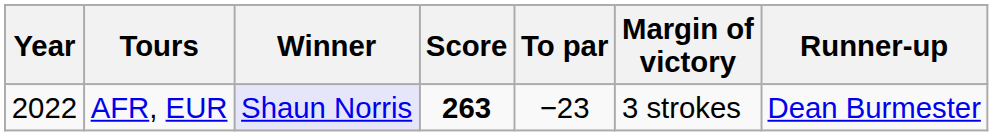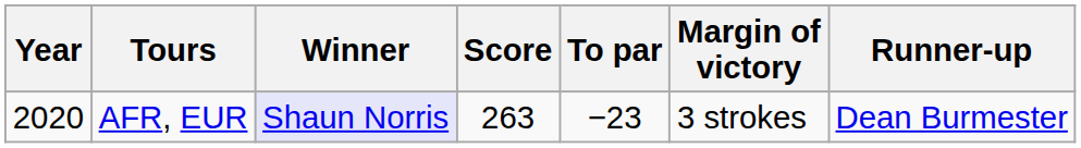 <table class="wikitable" style="font-size:95%">
 <tr>
 <th>Year</th>
 <th>Tours</th>
 <th>Winner</th>
 <th>Score</th>
 <th>To par</th>
 <th>Margin of<br>victory</th>
 <th>Runner-up</th>
 </tr>
 <tr>
-<td>2022</td>
+<td>2020</td>
 <td><a href='#'>AFR</a>, <a href='#'>EUR</a></td>
 <td style="background: lavender;"> <a href='#'>Shaun Norris</a></td>
-<td align=center><strong>263</strong></td>
+<td align=center>263</td>
 <td align=center>−23</td>
 <td>3 strokes</td>
 <td> <a href='#'>Dean Burmester</a></td>
 </tr>
 </table>
